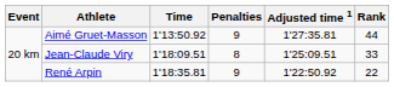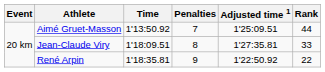 <table class="wikitable" style="font-size:90%">
 <tr>
 <th>Event</th>
 <th>Athlete</th>
 <th>Time</th>
 <th>Penalties</th>
 <th>Adjusted time <sup>1</sup></th>
 <th>Rank</th>
 </tr>
 <tr>
 <td rowspan="3">20 km</td>
 <td><a href='#'>Aimé Gruet-Masson</a></td>
 <td align="center">1'13:50.92</td>
-<td align="center">9</td>
-<td align="center">1'27:35.81</td>
+<td align="center">7</td>
+<td align="center">1'25:09.51</td>
 <td align="center">44</td>
 </tr>
 <tr>
 <td><a href='#'>Jean-Claude Viry</a></td>
 <td align="center">1'18:09.51</td>
 <td align="center">8</td>
-<td align="center">1'25:09.51</td>
+<td align="center">1'27:35.81</td>
 <td align="center">33</td>
 </tr>
 <tr>
 <td><a href='#'>René Arpin</a></td>
 <td align="center">1'18:35.81</td>
 <td align="center">9</td>
 <td align="center">1'22:50.92</td>
 <td align="center">22</td>
 </tr>
 </table>
